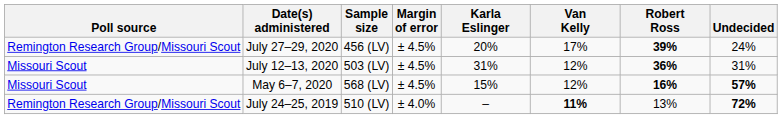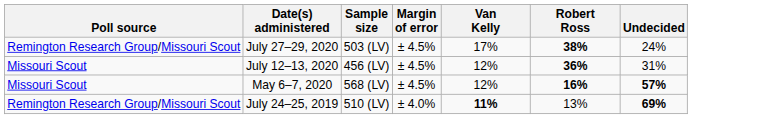 <table class="wikitable" style="font-size:90%;text-align:center;">
 <tr valign=bottom>
 <th>Poll source</th>
 <th>Date(s)<br>administered</th>
 <th>Sample<br>size</th>
 <th>Margin<br>of error</th>
-<th style="width:100px;">Karla<br>Eslinger</th>
 <th style="width:100px;">Van<br>Kelly</th>
 <th style="width:100px;">Robert<br>Ross</th>
 <th>Undecided</th>
 </tr>
 <tr>
 <td style="text-align:left;"><a href='#'>Remington Research Group</a>/<a href='#'>Missouri Scout</a></td>
 <td>July 27–29, 2020</td>
-<td>456 (LV)</td>
+<td>503 (LV)</td>
 <td>± 4.5%</td>
-<td>20%</td>
 <td>17%</td>
-<td><strong>39%</strong></td>
+<td><strong>38%</strong></td>
 <td>24%</td>
 </tr>
 <tr>
 <td style="text-align:left;"><a href='#'>Missouri Scout</a></td>
 <td>July 12–13, 2020</td>
-<td>503 (LV)</td>
+<td>456 (LV)</td>
 <td>± 4.5%</td>
-<td>31%</td>
 <td>12%</td>
 <td><strong>36%</strong></td>
 <td>31%</td>
 </tr>
 <tr>
 <td style="text-align:left;"><a href='#'>Missouri Scout</a></td>
 <td>May 6–7, 2020</td>
 <td>568 (LV)</td>
 <td>± 4.5%</td>
-<td>15%</td>
 <td>12%</td>
 <td><strong>16%</strong></td>
 <td><strong>57%</strong></td>
 </tr>
 <tr>
 <td style="text-align:left;"><a href='#'>Remington Research Group</a>/<a href='#'>Missouri Scout</a></td>
 <td>July 24–25, 2019</td>
 <td>510 (LV)</td>
 <td>± 4.0%</td>
-<td>–</td>
 <td><strong>11%</strong></td>
 <td>13%</td>
-<td><strong>72%</strong></td>
+<td><strong>69%</strong></td>
 </tr>
 </table>
